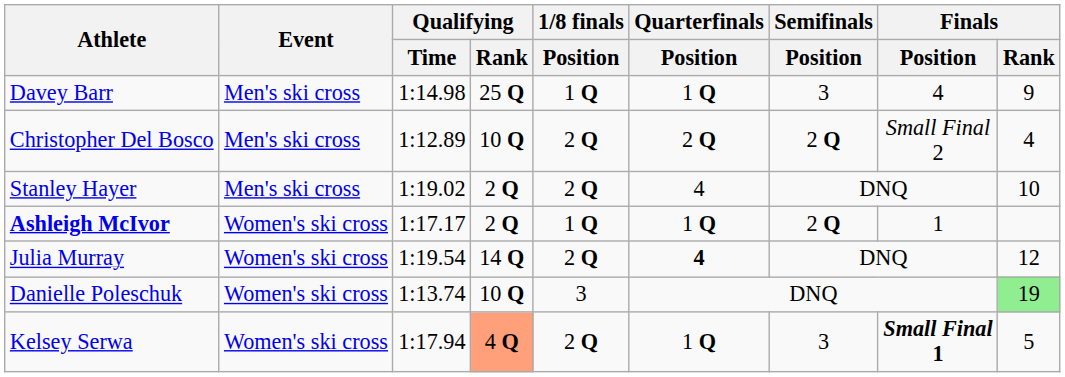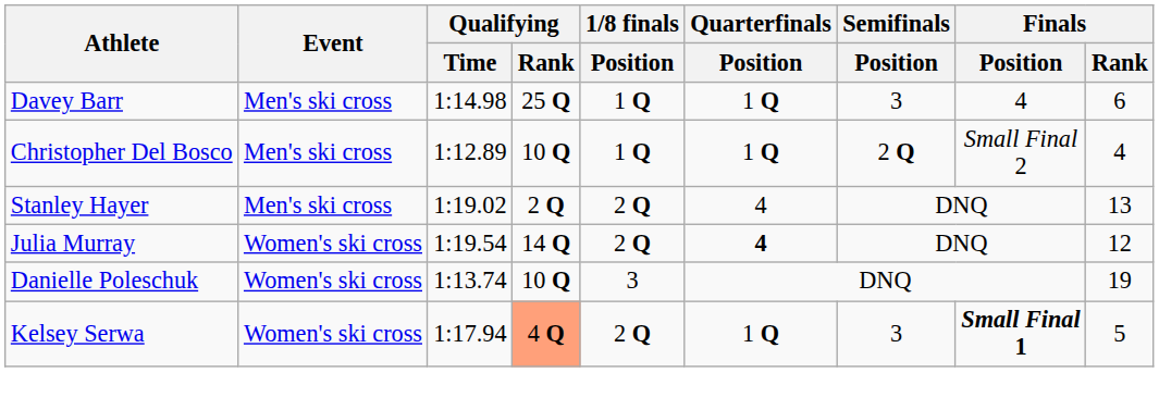 <table class="wikitable">
 <tr>
 <th rowspan="2">Athlete</th>
 <th rowspan="2">Event</th>
 <th colspan="2">Qualifying</th>
 <th>1/8 finals</th>
 <th>Quarterfinals</th>
 <th>Semifinals</th>
 <th colspan=2>Finals</th>
 </tr>
 <tr>
 <th>Time</th>
 <th>Rank</th>
 <th>Position</th>
 <th>Position</th>
 <th>Position</th>
 <th>Position</th>
 <th>Rank</th>
 </tr>
 <tr>
 <td><a href='#'>Davey Barr</a></td>
 <td><a href='#'>Men's ski cross</a></td>
 <td align="center">1:14.98</td>
 <td align="center">25 <strong>Q</strong></td>
 <td align="center">1 <strong>Q</strong></td>
 <td align="center">1 <strong>Q</strong></td>
 <td align="center">3</td>
 <td align="center">4</td>
-<td align="center">9</td>
+<td align="center">6</td>
 </tr>
 <tr>
 <td><a href='#'>Christopher Del Bosco</a></td>
 <td><a href='#'>Men's ski cross</a></td>
 <td align="center">1:12.89</td>
 <td align="center">10 <strong>Q</strong></td>
-<td align="center">2 <strong>Q</strong></td>
-<td align="center">2 <strong>Q</strong></td>
+<td align="center">1 <strong>Q</strong></td>
+<td align="center">1 <strong>Q</strong></td>
 <td align="center">2 <strong>Q</strong></td>
 <td align="center"><em>Small Final</em><br> 2</td>
 <td align="center">4</td>
 </tr>
 <tr>
 <td><a href='#'>Stanley Hayer</a></td>
 <td><a href='#'>Men's ski cross</a></td>
 <td align="center">1:19.02</td>
 <td align="center">2 <strong>Q</strong></td>
 <td align="center">2 <strong>Q</strong></td>
 <td align="center">4</td>
 <td colspan=2 align="center">DNQ</td>
-<td align="center">10</td>
-</tr>
-<tr>
-<td><strong><a href='#'>Ashleigh McIvor</a></strong></td>
-<td><a href='#'>Women's ski cross</a></td>
-<td align="center">1:17.17</td>
-<td align="center">2 <strong>Q</strong></td>
-<td align="center">1 <strong>Q</strong></td>
-<td align="center">1 <strong>Q</strong></td>
-<td align="center">2 <strong>Q</strong></td>
-<td align="center">1</td>
-<td align="center"></td>
+<td align="center">13</td>
 </tr>
 <tr>
 <td><a href='#'>Julia Murray</a></td>
 <td><a href='#'>Women's ski cross</a></td>
 <td align="center">1:19.54</td>
 <td align="center">14 <strong>Q</strong></td>
 <td align="center">2 <strong>Q</strong></td>
 <td align="center"><strong>4</strong></td>
 <td colspan=2 align="center">DNQ</td>
 <td align="center">12</td>
 </tr>
 <tr>
 <td><a href='#'>Danielle Poleschuk</a></td>
 <td><a href='#'>Women's ski cross</a></td>
 <td align="center">1:13.74</td>
 <td align="center">10 <strong>Q</strong></td>
 <td align="center">3</td>
 <td colspan=3 align="center">DNQ</td>
-<td align="center" style="background: lightgreen;">19</td>
+<td align="center">19</td>
 </tr>
 <tr>
 <td><a href='#'>Kelsey Serwa</a></td>
 <td><a href='#'>Women's ski cross</a></td>
 <td align="center">1:17.94</td>
 <td align="center" style="background: lightsalmon;">4 <strong>Q</strong></td>
 <td align="center">2 <strong>Q</strong></td>
 <td align="center">1 <strong>Q</strong></td>
 <td align="center">3</td>
 <td align="center"><strong><em>Small Final</em><br> 1</strong></td>
 <td align="center">5</td>
 </tr>
 </table>
